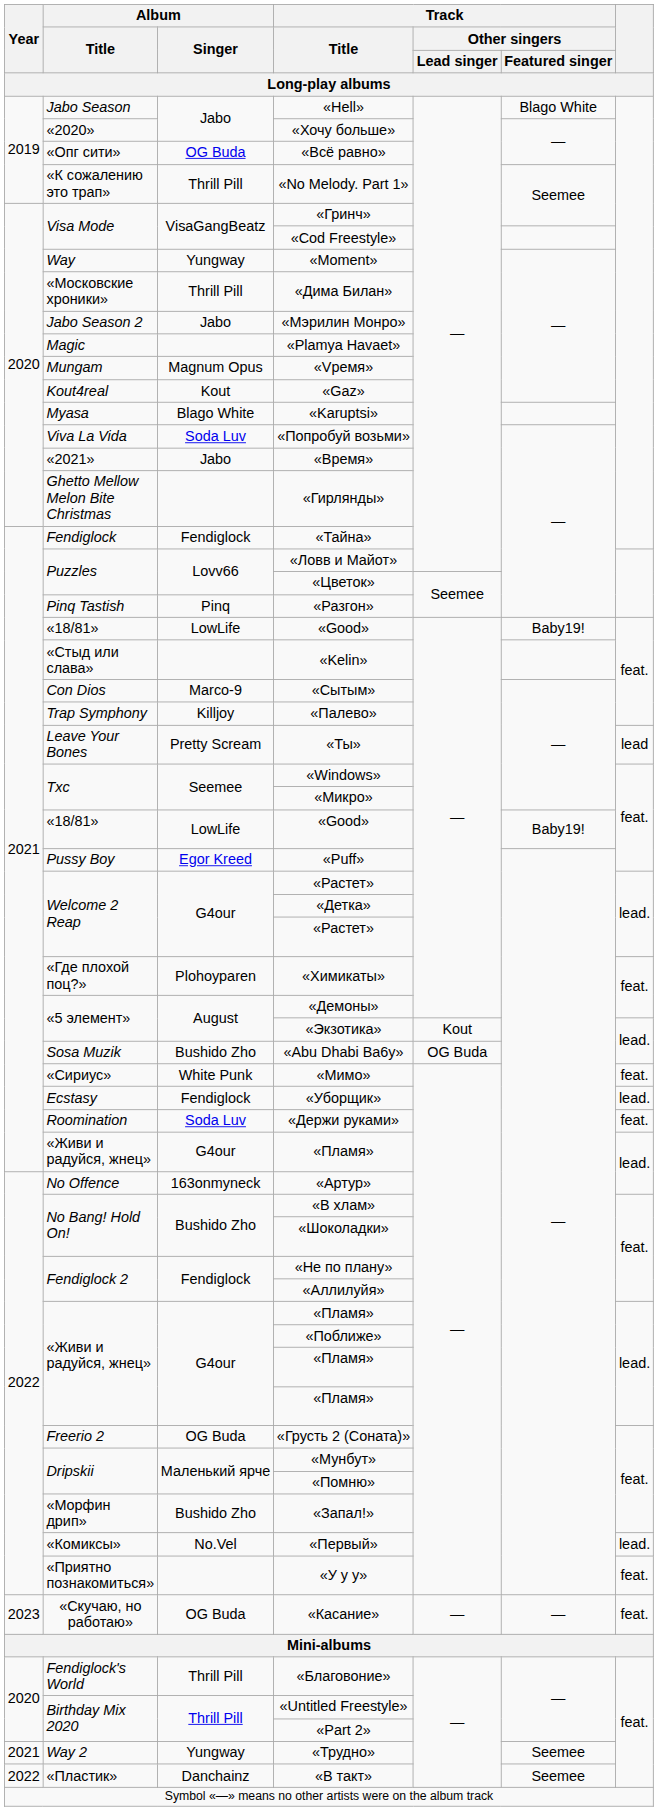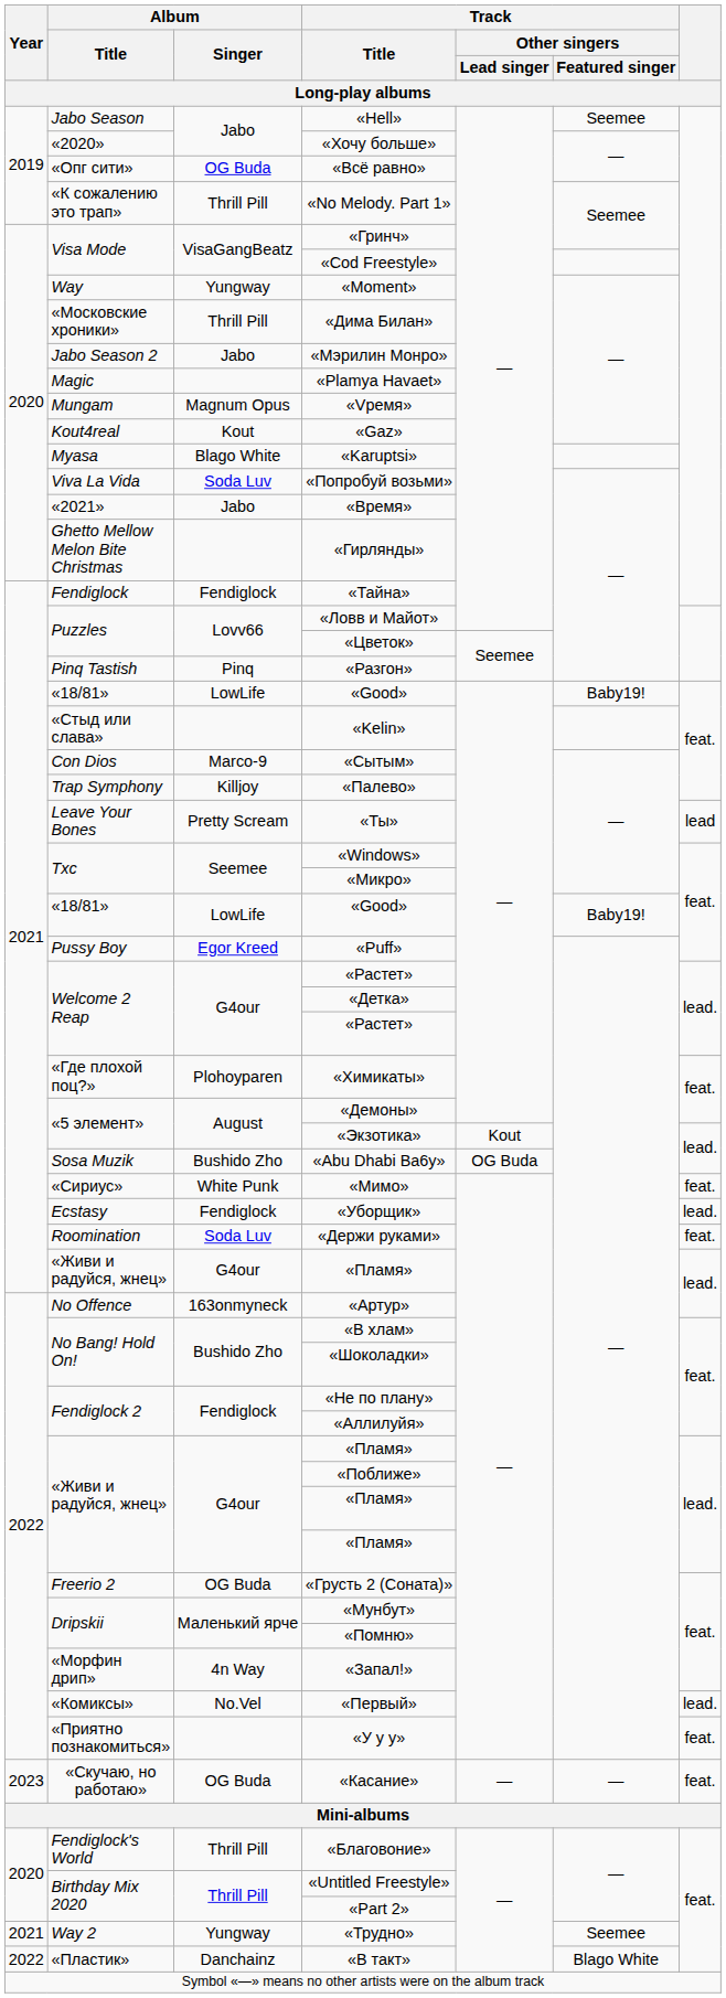 <table class="wikitable" style="text-align:center;">
 <tr>
 <th rowspan="3">Year</th>
 <th colspan="2">Album</th>
 <th colspan="3" width="130">Track</th>
 <th rowspan="3"> </th>
 </tr>
 <tr>
 <th rowspan="2" width="50">Title</th>
 <th rowspan="2">Singer</th>
 <th rowspan="2">Title</th>
 <th colspan="2">Other singers</th>
 </tr>
 <tr>
 <th>Lead singer</th>
 <th>Featured singer</th>
 </tr>
 <tr>
 <th colspan="7" style="font-weight: bold">Long-play albums</th>
 </tr>
 <tr>
 <td rowspan="4">2019</td>
 <td align="left"><em>Jabo Season</em></td>
 <td rowspan="2">Jabo</td>
 <td>«Hell»</td>
 <td rowspan="18">—</td>
-<td>Blago White</td>
+<td>Seemee</td>
 <td rowspan="17"> </td>
 </tr>
 <tr>
 <td align="left">«2020»</td>
 <td>«Хочу больше»</td>
 <td rowspan="2">—</td>
 </tr>
 <tr>
 <td align="left">«Опг сити»</td>
 <td><a href='#'>OG Buda</a></td>
 <td>«Всё равно»</td>
 </tr>
 <tr>
 <td align="left">«К сожалению это трап»</td>
 <td>Thrill Pill</td>
 <td>«No Melody. Part 1»</td>
 <td rowspan="2">Seemee</td>
 </tr>
 <tr>
 <td rowspan="12">2020</td>
 <td rowspan="2" align="left"><em>Visa Mode</em></td>
 <td rowspan="2">VisaGangBeatz</td>
 <td>«Гринч»</td>
 </tr>
 <tr>
 <td>«Cod Freestyle»</td>
 <td></td>
 </tr>
 <tr>
 <td align="left"><em>Way</em></td>
 <td>Yungway</td>
 <td>«Moment»</td>
 <td rowspan="6">—</td>
 </tr>
 <tr>
 <td align="left">«Московские хроники»</td>
 <td>Thrill Pill</td>
 <td>«Дима Билан»</td>
 </tr>
 <tr>
 <td align="left"><em>Jabo Season 2</em></td>
 <td>Jabo</td>
 <td>«Мэрилин Монро»</td>
 </tr>
 <tr>
 <td align="left"><em>Magic</em></td>
 <td></td>
 <td>«Plamya Havaet»</td>
 </tr>
 <tr>
 <td align="left"><em>Mungam</em></td>
 <td>Magnum Opus</td>
 <td>«Vремя»</td>
 </tr>
 <tr>
 <td align="left"><em>Kout4real</em></td>
 <td>Kout</td>
 <td>«Gaz»</td>
 </tr>
 <tr>
 <td align="left"><em>Myasa</em></td>
 <td>Blago White</td>
 <td>«Karuptsi»</td>
 <td></td>
 </tr>
 <tr>
 <td align="left"><em>Viva La Vida</em></td>
 <td><a href='#'>Soda Luv</a></td>
 <td>«Попробуй возьми»</td>
 <td rowspan="7">—</td>
 </tr>
 <tr>
 <td align="left">«2021»</td>
 <td>Jabo</td>
 <td>«Время»</td>
 </tr>
 <tr>
 <td align="left"><em>Ghetto Mellow Melon Bite Christmas</em></td>
 <td></td>
 <td>«Гирлянды»</td>
 </tr>
 <tr>
 <td rowspan="24">2021</td>
 <td align="left"><em>Fendiglock</em></td>
 <td>Fendiglock</td>
 <td>«Тайна»</td>
 </tr>
 <tr>
 <td rowspan="2" align="left"><em>Puzzles</em></td>
 <td rowspan="2">Lovv66</td>
 <td>«Ловв и Майот»</td>
 <td rowspan="3"> </td>
 </tr>
 <tr>
 <td>«Цветок»</td>
 <td rowspan="2">Seemee</td>
 </tr>
 <tr>
 <td align="left"><em>Pinq Tastish</em></td>
 <td>Pinq</td>
 <td>«Разгон»</td>
 </tr>
 <tr>
 <td align="left">«18/81»</td>
 <td>LowLife</td>
 <td>«Good»</td>
 <td rowspan="14">—</td>
 <td>Baby19!</td>
 <td rowspan="4">feat.</td>
 </tr>
 <tr>
 <td align="left">«Стыд или слава»</td>
 <td></td>
 <td>«Kelin»</td>
 <td></td>
 </tr>
 <tr>
 <td align="left"><em>Con Dios</em></td>
 <td>Marco-9</td>
 <td>«Сытым»</td>
 <td rowspan="5">—</td>
 </tr>
 <tr>
 <td align="left"><em>Trap Symphony</em></td>
 <td>Killjoy</td>
 <td>«Палево»</td>
 </tr>
 <tr>
 <td align="left"><em>Leave Your Bones</em></td>
 <td>Pretty Scream</td>
 <td>«Ты»</td>
 <td align="center">lead</td>
 </tr>
 <tr>
 <td rowspan="2" align="left"><em>Txc</em></td>
 <td rowspan="2">Seemee</td>
 <td>«Windows»</td>
 <td rowspan="4">feat.</td>
 </tr>
 <tr>
 <td>«Микро»</td>
 </tr>
 <tr>
 <td align="left">«18/81»<br><br></td>
 <td>LowLife</td>
 <td>«Good»<br><br></td>
 <td>Baby19!</td>
 </tr>
 <tr>
 <td align="left"><em>Pussy Boy</em></td>
 <td><a href='#'>Egor Kreed</a></td>
 <td>«Puff»</td>
 <td rowspan="27">—</td>
 </tr>
 <tr>
 <td rowspan="3" align="left"><em>Welcome 2 Reap</em></td>
 <td rowspan="3">G4our</td>
 <td>«Растет»</td>
 <td rowspan="3">lead.</td>
 </tr>
 <tr>
 <td>«Детка»</td>
 </tr>
 <tr>
 <td>«Растет»<br><br></td>
 </tr>
 <tr>
 <td align="left">«Где плохой поц?»</td>
 <td>Plohoyparen</td>
 <td>«Химикаты»</td>
 <td rowspan="2">feat.</td>
 </tr>
 <tr>
 <td rowspan="2" align="left">«5 элемент»</td>
 <td rowspan="2">August</td>
 <td>«Демоны»</td>
 </tr>
 <tr>
 <td>«Экзотика»</td>
 <td align="center">Kout</td>
 <td rowspan="2">lead.</td>
 </tr>
 <tr>
 <td align="left"><em>Sosa Muzik</em></td>
 <td>Bushido Zho</td>
 <td>«Abu Dhabi Ba6y»</td>
 <td>OG Buda</td>
 </tr>
 <tr>
 <td align="left">«Сириус»</td>
 <td>White Punk</td>
 <td>«Мимо»</td>
 <td rowspan="19">—</td>
 <td>feat.</td>
 </tr>
 <tr>
 <td align="left"><em>Ecstasy</em></td>
 <td>Fendiglock</td>
 <td>«Уборщик»</td>
 <td>lead.</td>
 </tr>
 <tr>
 <td align="left"><em>Roomination</em></td>
 <td><a href='#'>Soda Luv</a></td>
 <td>«Держи руками»</td>
 <td align="center">feat.</td>
 </tr>
 <tr>
 <td align="left">«Живи и радуйся, жнец»</td>
 <td>G4our</td>
 <td>«Пламя»</td>
 <td rowspan="2" align="center">lead.</td>
 </tr>
 <tr>
 <td rowspan="15">2022</td>
 <td align="left"><em>No Offence</em></td>
 <td>163onmyneck</td>
 <td>«Артур»</td>
 </tr>
 <tr>
 <td rowspan="2" align="left"><em>No Bang! Hold On!</em></td>
 <td rowspan="2">Bushido Zho</td>
 <td>«В хлам»</td>
 <td rowspan="4">feat.</td>
 </tr>
 <tr>
 <td>«Шоколадки»<br><br></td>
 </tr>
 <tr>
 <td rowspan="2" align="left"><em>Fendiglock 2</em></td>
 <td rowspan="2">Fendiglock</td>
 <td>«Не по плану»</td>
 </tr>
 <tr>
 <td>«Аллилуйя»</td>
 </tr>
 <tr>
 <td rowspan="4" align="left">«Живи и радуйся, жнец»<br><br></td>
 <td rowspan="4">G4our</td>
 <td>«Пламя»</td>
 <td rowspan="4">lead.</td>
 </tr>
 <tr>
 <td>«Поближе»</td>
 </tr>
 <tr>
 <td>«Пламя»<br><br></td>
 </tr>
 <tr>
 <td>«Пламя»<br><br></td>
 </tr>
 <tr>
 <td align="left"><em>Freerio 2</em></td>
 <td>OG Buda</td>
 <td>«Грусть 2 (Соната)»</td>
 <td rowspan="4">feat.</td>
 </tr>
 <tr>
 <td rowspan="2" align="left"><em>Dripskii</em></td>
 <td rowspan="2">Маленький ярче</td>
 <td>«Мунбут»</td>
 </tr>
 <tr>
 <td>«Помню»</td>
 </tr>
 <tr>
 <td align="left">«Морфин дрип»</td>
-<td>Bushido Zho</td>
+<td>4n Way</td>
 <td>«Запал!»</td>
 </tr>
 <tr>
 <td align="left">«Комиксы»</td>
 <td>No.Vel</td>
 <td>«Первый»</td>
 <td>lead.</td>
 </tr>
 <tr>
 <td align="left">«Приятно познакомиться»</td>
 <td></td>
 <td>«У у у»</td>
 <td>feat.</td>
 </tr>
 <tr>
 <td>2023</td>
 <td>«Cкучаю, но работаю»</td>
 <td>OG Buda</td>
 <td>«Касание»</td>
 <td>—</td>
 <td>—</td>
 <td>feat.</td>
 </tr>
 <tr>
 <th colspan="7" style="font-weight: bold">Mini-albums</th>
 </tr>
 <tr>
 <td rowspan="3">2020</td>
 <td align="left"><em>Fendiglock's World</em></td>
 <td>Thrill Pill</td>
 <td>«Благовоние»</td>
 <td rowspan="5">—</td>
 <td rowspan="3">—</td>
 <td rowspan="5">feat.</td>
 </tr>
 <tr>
 <td rowspan="2" align="left"><em>Birthday Mix 2020</em></td>
 <td rowspan="2"><a href='#'>Thrill Pill</a></td>
 <td>«Untitled Freestyle»</td>
 </tr>
 <tr>
 <td>«Part 2»</td>
 </tr>
 <tr>
 <td>2021</td>
 <td align="left"><em>Way 2</em></td>
 <td>Yungway</td>
 <td>«Трудно»</td>
 <td>Seemee</td>
 </tr>
 <tr>
 <td>2022</td>
 <td align="left">«Пластик»</td>
 <td>Danchainz</td>
 <td>«В такт»</td>
-<td>Seemee</td>
+<td>Blago White</td>
 </tr>
 <tr>
 <td colspan="7" style="font-size:85%;">Symbol «—» means no other artists were on the album track</td>
 </tr>
 </table>
